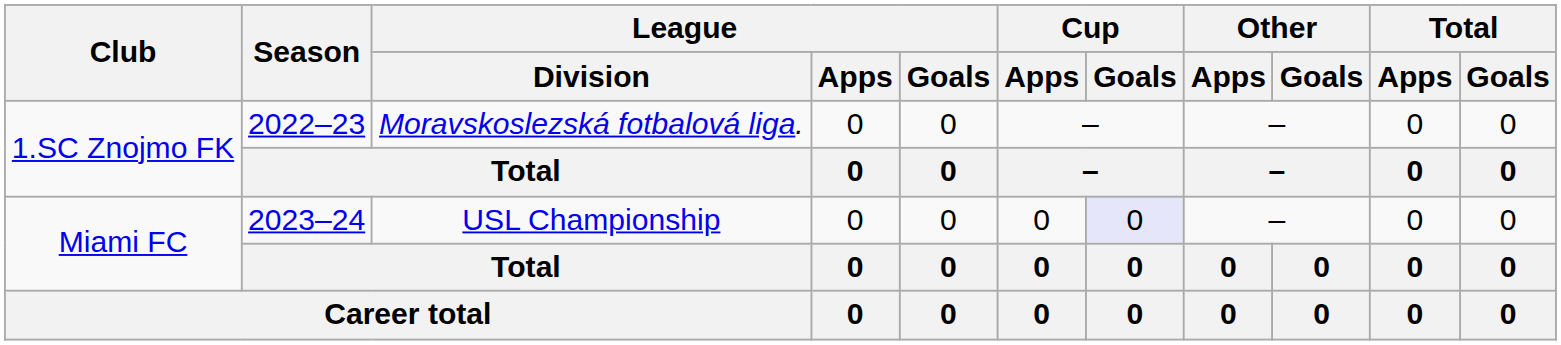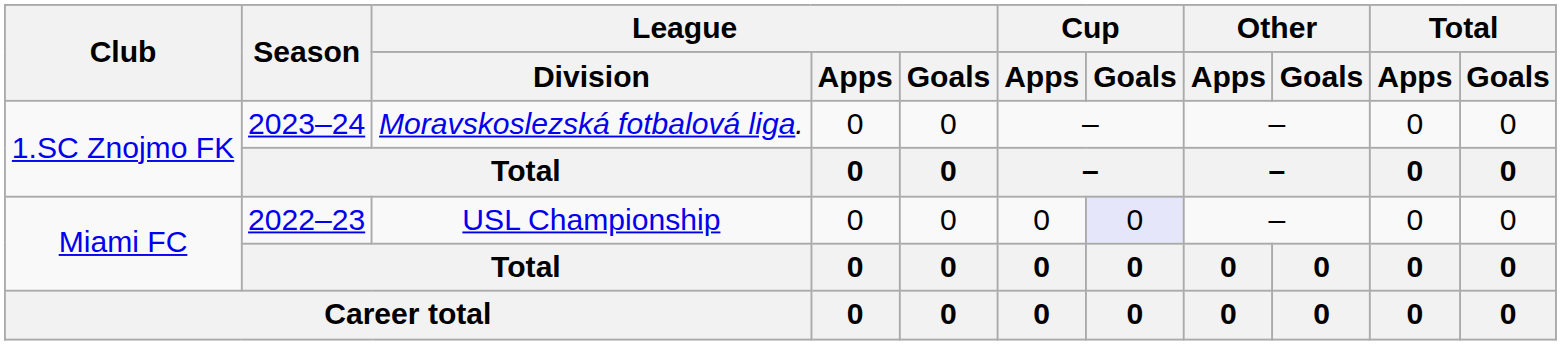 <table class="wikitable" style="text-align:center">
 <tr>
 <th rowspan="2">Club</th>
 <th rowspan="2">Season</th>
 <th colspan="3">League</th>
 <th colspan="2">Cup</th>
 <th colspan="2">Other</th>
 <th colspan="2">Total</th>
 </tr>
 <tr>
 <th>Division</th>
 <th>Apps</th>
 <th>Goals</th>
 <th>Apps</th>
 <th>Goals</th>
 <th>Apps</th>
 <th>Goals</th>
 <th>Apps</th>
 <th>Goals</th>
 </tr>
 <tr>
 <td rowspan="2"><a href='#'>1.SC Znojmo FK</a></td>
-<td><a href='#'>2022–23</a></td>
+<td><a href='#'>2023–24</a></td>
 <td><em><a href='#'>Moravskoslezská fotbalová liga</a>.</em></td>
 <td>0</td>
 <td>0</td>
 <td colspan="2">–</td>
 <td colspan="2">–</td>
 <td>0</td>
 <td>0</td>
 </tr>
 <tr>
 <th colspan="2">Total</th>
 <th>0</th>
 <th>0</th>
 <th colspan="2">–</th>
 <th colspan="2">–</th>
 <th>0</th>
 <th>0</th>
 </tr>
 <tr>
 <td rowspan="2"><a href='#'>Miami FC</a></td>
-<td><a href='#'>2023–24</a></td>
+<td><a href='#'>2022–23</a></td>
 <td><a href='#'>USL Championship</a></td>
 <td>0</td>
 <td>0</td>
 <td>0</td>
 <td style="background: lavender;">0</td>
 <td colspan="2">–</td>
 <td>0</td>
 <td>0</td>
 </tr>
 <tr>
 <th colspan="2">Total</th>
 <th>0</th>
 <th>0</th>
 <th>0</th>
 <th>0</th>
 <th>0</th>
 <th>0</th>
 <th>0</th>
 <th>0</th>
 </tr>
 <tr>
 <th colspan="3">Career total</th>
 <th>0</th>
 <th>0</th>
 <th>0</th>
 <th>0</th>
 <th>0</th>
 <th>0</th>
 <th>0</th>
 <th>0</th>
 </tr>
 </table>
